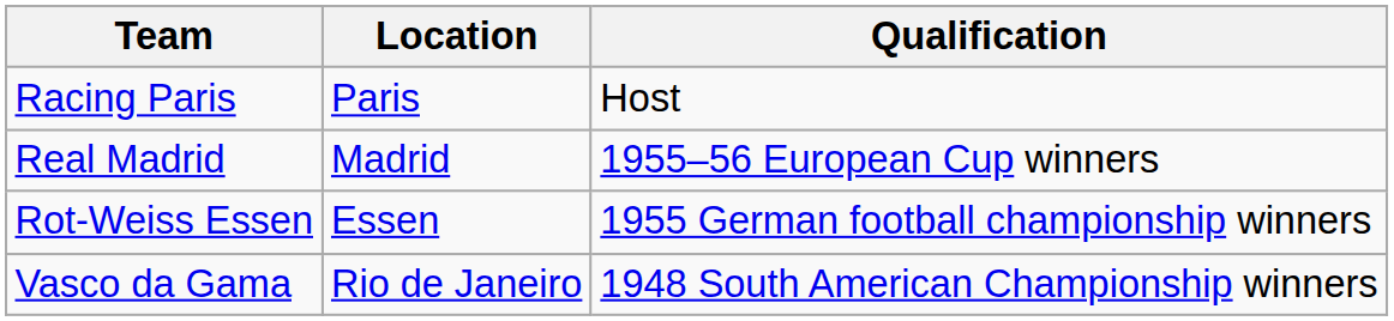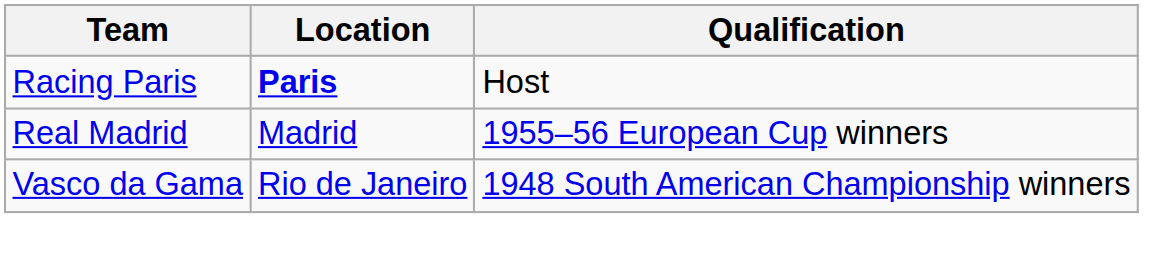 <table class="wikitable">
 <tr>
 <th>Team</th>
 <th>Location</th>
 <th>Qualification</th>
 </tr>
 <tr>
 <td> <a href='#'>Racing Paris</a></td>
-<td><a href='#'>Paris</a></td>
+<td><strong><a href='#'>Paris</a></strong></td>
 <td>Host</td>
 </tr>
 <tr>
 <td> <a href='#'>Real Madrid</a></td>
 <td><a href='#'>Madrid</a></td>
 <td><a href='#'>1955–56 European Cup</a> winners</td>
 </tr>
 <tr>
-<td> <a href='#'>Rot-Weiss Essen</a></td>
-<td><a href='#'>Essen</a></td>
-<td><a href='#'>1955 German football championship</a> winners</td>
-</tr>
-<tr>
 <td> <a href='#'>Vasco da Gama</a></td>
 <td><a href='#'>Rio de Janeiro</a></td>
 <td><a href='#'>1948 South American Championship</a> winners</td>
 </tr>
 </table>
